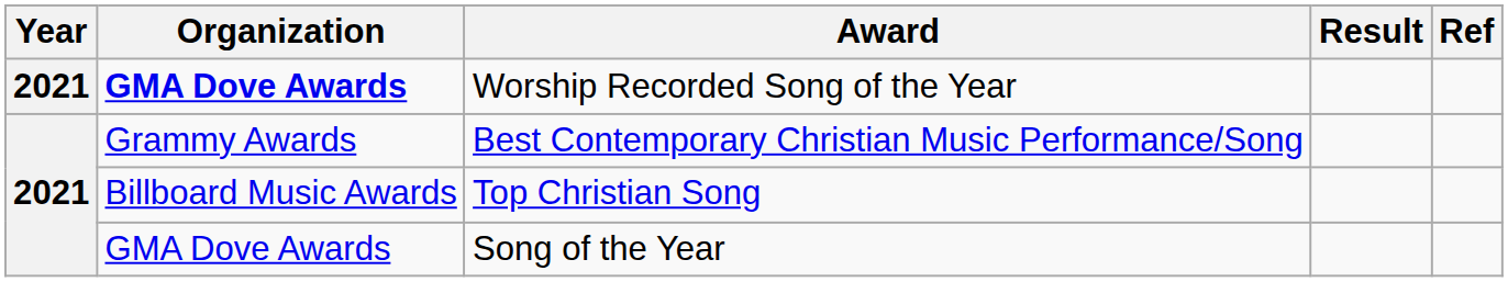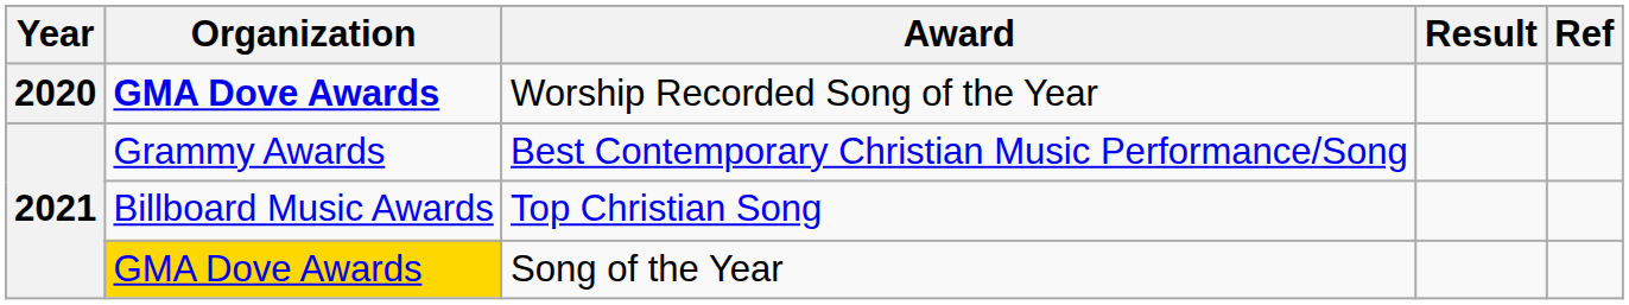 <table class="wikitable plainrowheaders">
 <tr>
 <th>Year</th>
 <th>Organization</th>
 <th>Award</th>
 <th>Result</th>
 <th>Ref</th>
 </tr>
 <tr>
-<th scope="row">2021</th>
+<th scope="row">2020</th>
 <td><strong><a href='#'>GMA Dove Awards</a></strong></td>
 <td>Worship Recorded Song of the Year</td>
 <td></td>
 <td></td>
 </tr>
 <tr>
 <th rowspan="3" scope="row">2021</th>
 <td><a href='#'>Grammy Awards</a></td>
 <td><a href='#'>Best Contemporary Christian Music Performance/Song</a></td>
 <td></td>
 <td></td>
 </tr>
 <tr>
 <td><a href='#'>Billboard Music Awards</a></td>
 <td><a href='#'>Top Christian Song</a></td>
 <td></td>
 <td></td>
 </tr>
 <tr>
-<td><a href='#'>GMA Dove Awards</a></td>
+<td style="background: gold;"><a href='#'>GMA Dove Awards</a></td>
 <td>Song of the Year</td>
 <td></td>
 <td></td>
 </tr>
 </table>
